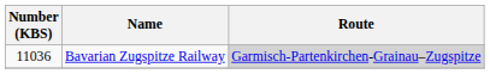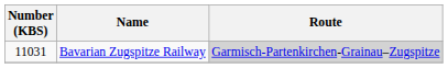 <table class="wikitable" style="Font-Size: 90%">
 <tr class="hintergrundfarbe6">
 <th style="text-align:center;">Number <br>(KBS)</th>
 <th>Name</th>
 <th>Route</th>
 </tr>
 <tr>
-<td style="text-align:center;">11036</td>
+<td style="text-align:center;">11031</td>
 <td><a href='#'>Bavarian Zugspitze Railway</a></td>
 <td style="background: lightgrey;"><a href='#'>Garmisch-Partenkirchen</a>-<a href='#'>Grainau</a>–<a href='#'>Zugspitze</a></td>
 </tr>
 <tr>
 </tr>
 </table>
